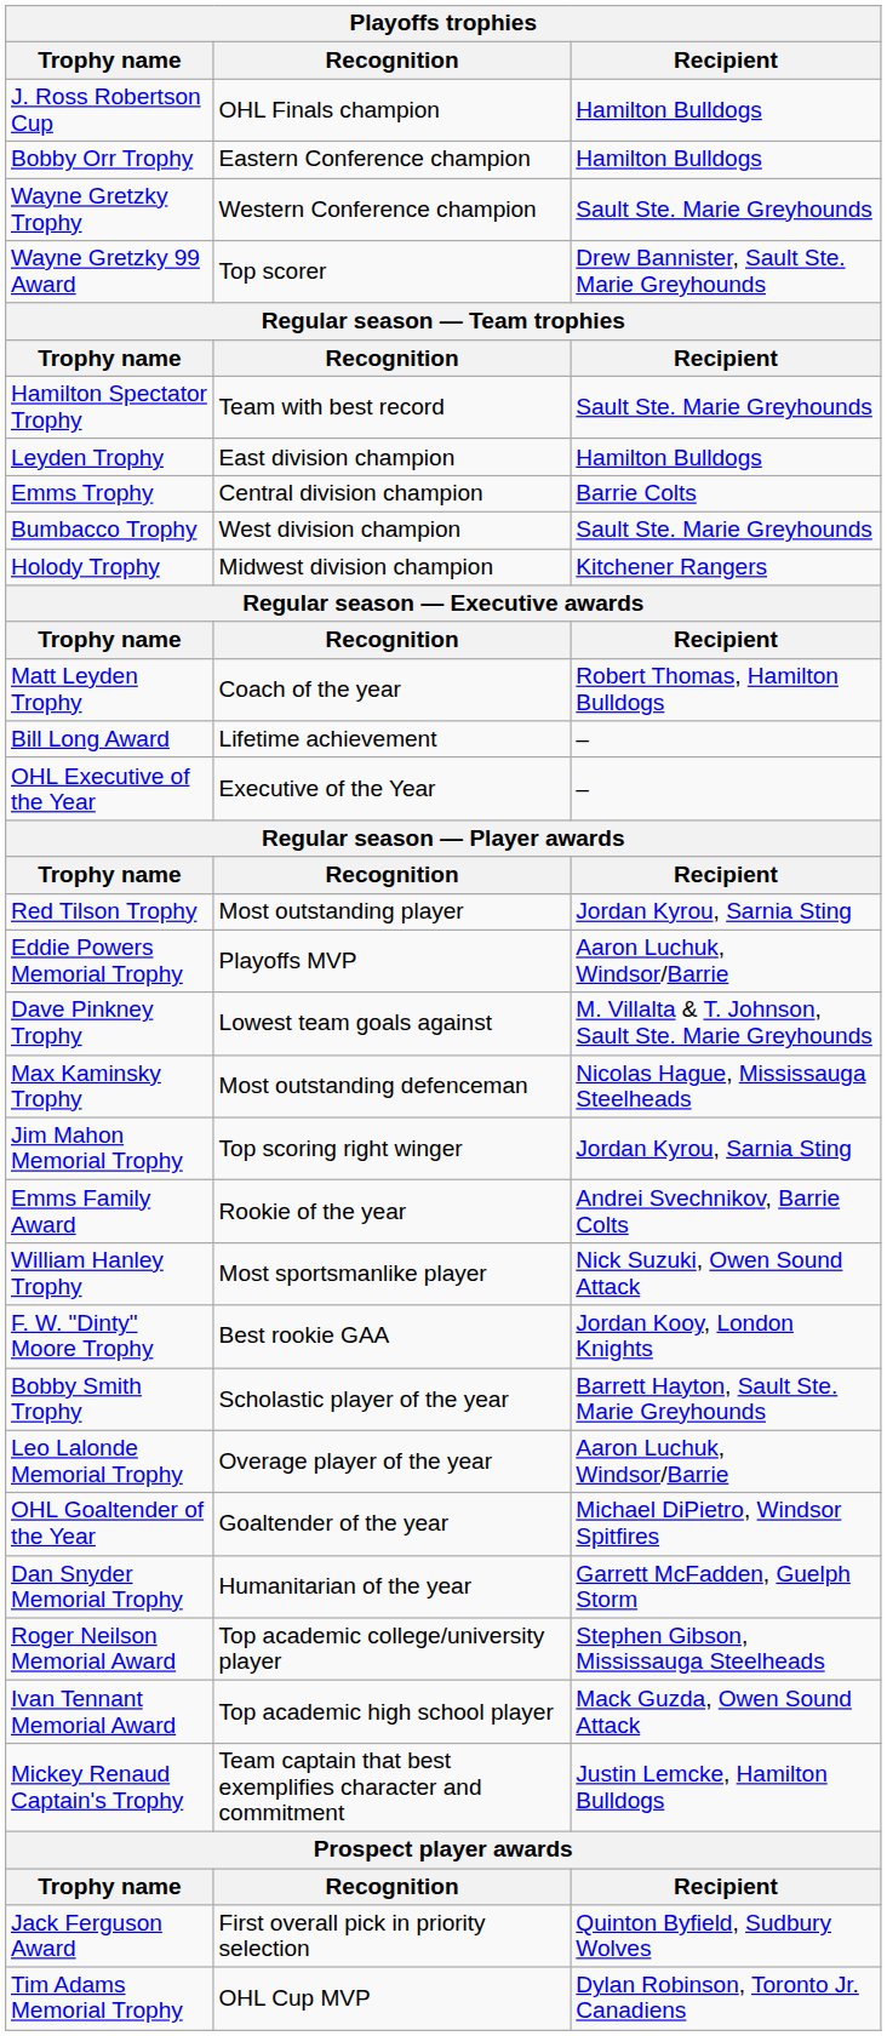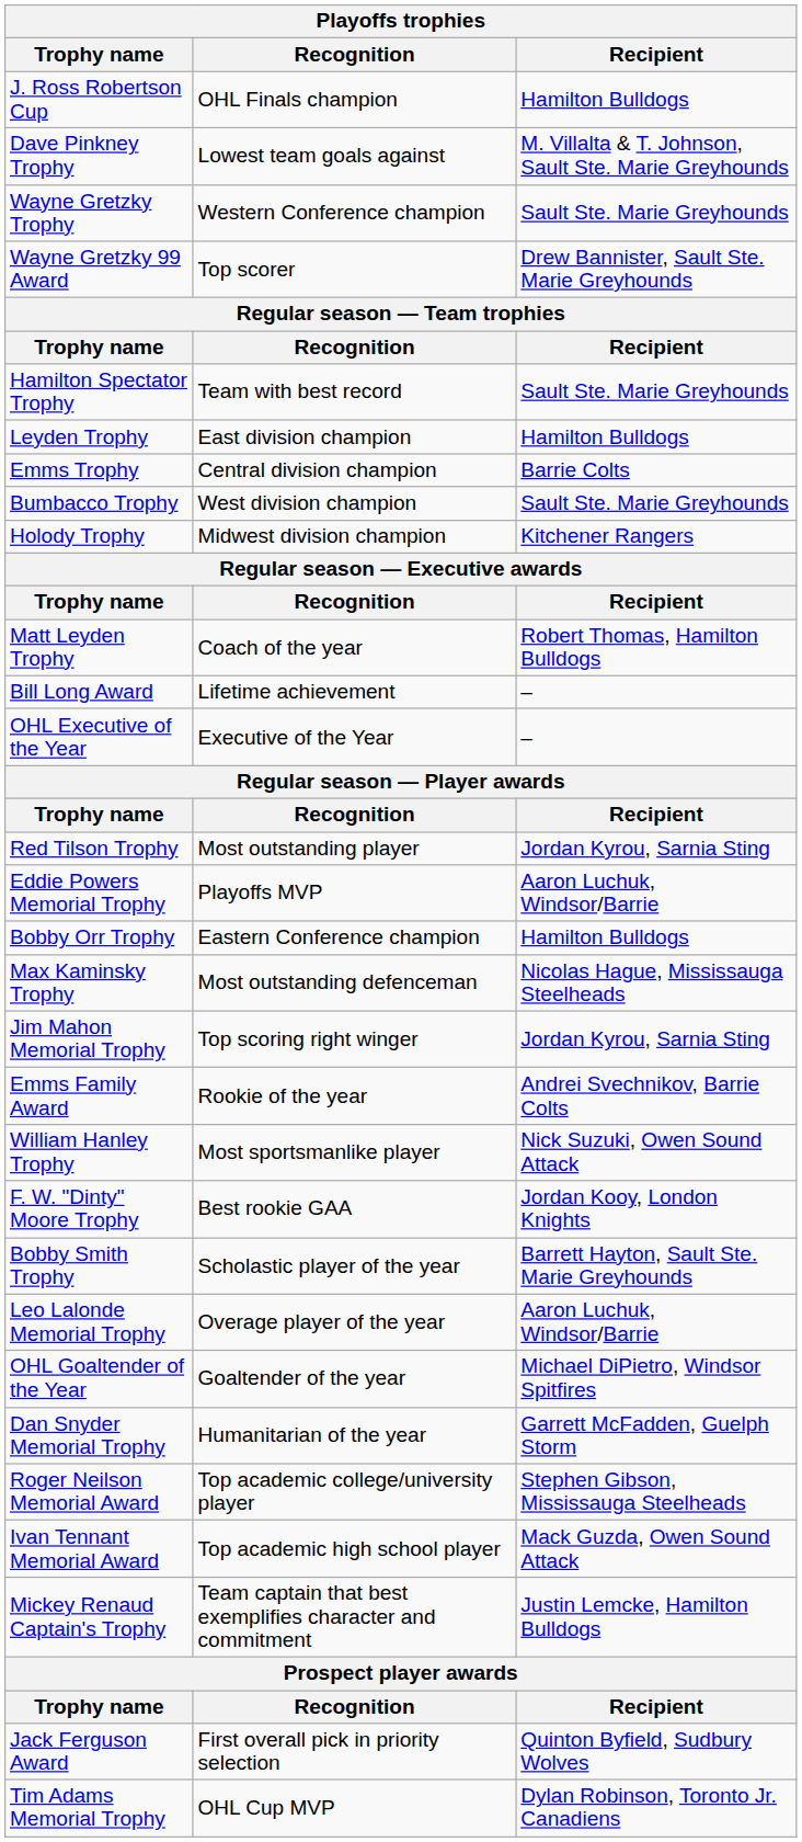 <table class="wikitable">
 <tr>
 <th colspan="3">Playoffs trophies</th>
 </tr>
 <tr>
 <th>Trophy name</th>
 <th>Recognition</th>
 <th>Recipient</th>
 </tr>
 <tr>
 <td><a href='#'>J. Ross Robertson Cup</a></td>
 <td>OHL Finals champion</td>
 <td><a href='#'>Hamilton Bulldogs</a></td>
 </tr>
 <tr>
-<td><a href='#'>Bobby Orr Trophy</a></td>
-<td>Eastern Conference champion</td>
-<td><a href='#'>Hamilton Bulldogs</a></td>
+<td><a href='#'>Dave Pinkney Trophy</a></td>
+<td>Lowest team goals against</td>
+<td><a href='#'>M. Villalta</a> & <a href='#'>T. Johnson</a>, <a href='#'>Sault Ste. Marie Greyhounds</a></td>
 </tr>
 <tr>
 <td><a href='#'>Wayne Gretzky Trophy</a></td>
 <td>Western Conference champion</td>
 <td><a href='#'>Sault Ste. Marie Greyhounds</a></td>
 </tr>
 <tr>
 <td><a href='#'>Wayne Gretzky 99 Award</a></td>
 <td>Top scorer</td>
 <td><a href='#'>Drew Bannister</a>, <a href='#'>Sault Ste. Marie Greyhounds</a></td>
 </tr>
 <tr>
 <th colspan="3">Regular season — Team trophies</th>
 </tr>
 <tr>
 <th>Trophy name</th>
 <th>Recognition</th>
 <th>Recipient</th>
 </tr>
 <tr>
 <td><a href='#'>Hamilton Spectator Trophy</a></td>
 <td>Team with best record</td>
 <td><a href='#'>Sault Ste. Marie Greyhounds</a></td>
 </tr>
 <tr>
 <td><a href='#'>Leyden Trophy</a></td>
 <td>East division champion</td>
 <td><a href='#'>Hamilton Bulldogs</a></td>
 </tr>
 <tr>
 <td><a href='#'>Emms Trophy</a></td>
 <td>Central division champion</td>
 <td><a href='#'>Barrie Colts</a></td>
 </tr>
 <tr>
 <td><a href='#'>Bumbacco Trophy</a></td>
 <td>West division champion</td>
 <td><a href='#'>Sault Ste. Marie Greyhounds</a></td>
 </tr>
 <tr>
 <td><a href='#'>Holody Trophy</a></td>
 <td>Midwest division champion</td>
 <td><a href='#'>Kitchener Rangers</a></td>
 </tr>
 <tr>
 <th colspan="3">Regular season — Executive awards</th>
 </tr>
 <tr>
 <th>Trophy name</th>
 <th>Recognition</th>
 <th>Recipient</th>
 </tr>
 <tr>
 <td><a href='#'>Matt Leyden Trophy</a></td>
 <td>Coach of the year</td>
 <td><a href='#'>Robert Thomas</a>, <a href='#'>Hamilton Bulldogs</a></td>
 </tr>
 <tr>
 <td><a href='#'>Bill Long Award</a></td>
 <td>Lifetime achievement</td>
 <td>–</td>
 </tr>
 <tr>
 <td><a href='#'>OHL Executive of the Year</a></td>
 <td>Executive of the Year</td>
 <td>–</td>
 </tr>
 <tr>
 <th colspan="3">Regular season — Player awards</th>
 </tr>
 <tr>
 <th>Trophy name</th>
 <th>Recognition</th>
 <th>Recipient</th>
 </tr>
 <tr>
 <td><a href='#'>Red Tilson Trophy</a></td>
 <td>Most outstanding player</td>
 <td><a href='#'>Jordan Kyrou</a>, <a href='#'>Sarnia Sting</a></td>
 </tr>
 <tr>
 <td><a href='#'>Eddie Powers Memorial Trophy</a></td>
 <td>Playoffs MVP</td>
 <td><a href='#'>Aaron Luchuk</a>, <a href='#'>Windsor</a>/<a href='#'>Barrie</a></td>
 </tr>
 <tr>
-<td><a href='#'>Dave Pinkney Trophy</a></td>
-<td>Lowest team goals against</td>
-<td><a href='#'>M. Villalta</a> & <a href='#'>T. Johnson</a>, <a href='#'>Sault Ste. Marie Greyhounds</a></td>
+<td><a href='#'>Bobby Orr Trophy</a></td>
+<td>Eastern Conference champion</td>
+<td><a href='#'>Hamilton Bulldogs</a></td>
 </tr>
 <tr>
 <td><a href='#'>Max Kaminsky Trophy</a></td>
 <td>Most outstanding defenceman</td>
 <td><a href='#'>Nicolas Hague</a>, <a href='#'>Mississauga Steelheads</a></td>
 </tr>
 <tr>
 <td><a href='#'>Jim Mahon Memorial Trophy</a></td>
 <td>Top scoring right winger</td>
 <td><a href='#'>Jordan Kyrou</a>, <a href='#'>Sarnia Sting</a></td>
 </tr>
 <tr>
 <td><a href='#'>Emms Family Award</a></td>
 <td>Rookie of the year</td>
 <td><a href='#'>Andrei Svechnikov</a>, <a href='#'>Barrie Colts</a></td>
 </tr>
 <tr>
 <td><a href='#'>William Hanley Trophy</a></td>
 <td>Most sportsmanlike player</td>
 <td><a href='#'>Nick Suzuki</a>, <a href='#'>Owen Sound Attack</a></td>
 </tr>
 <tr>
 <td><a href='#'>F. W. "Dinty" Moore Trophy</a></td>
 <td>Best rookie GAA</td>
 <td><a href='#'>Jordan Kooy</a>, <a href='#'>London Knights</a></td>
 </tr>
 <tr>
 <td><a href='#'>Bobby Smith Trophy</a></td>
 <td>Scholastic player of the year</td>
 <td><a href='#'>Barrett Hayton</a>, <a href='#'>Sault Ste. Marie Greyhounds</a></td>
 </tr>
 <tr>
 <td><a href='#'>Leo Lalonde Memorial Trophy</a></td>
 <td>Overage player of the year</td>
 <td><a href='#'>Aaron Luchuk</a>, <a href='#'>Windsor</a>/<a href='#'>Barrie</a></td>
 </tr>
 <tr>
 <td><a href='#'>OHL Goaltender of the Year</a></td>
 <td>Goaltender of the year</td>
 <td><a href='#'>Michael DiPietro</a>, <a href='#'>Windsor Spitfires</a></td>
 </tr>
 <tr>
 <td><a href='#'>Dan Snyder Memorial Trophy</a></td>
 <td>Humanitarian of the year</td>
 <td><a href='#'>Garrett McFadden</a>, <a href='#'>Guelph Storm</a></td>
 </tr>
 <tr>
 <td><a href='#'>Roger Neilson Memorial Award</a></td>
 <td>Top academic college/university player</td>
 <td><a href='#'>Stephen Gibson</a>, <a href='#'>Mississauga Steelheads</a></td>
 </tr>
 <tr>
 <td><a href='#'>Ivan Tennant Memorial Award</a></td>
 <td>Top academic high school player</td>
 <td><a href='#'>Mack Guzda</a>, <a href='#'>Owen Sound Attack</a></td>
 </tr>
 <tr>
 <td><a href='#'>Mickey Renaud Captain's Trophy</a></td>
 <td>Team captain that best exemplifies character and commitment</td>
 <td><a href='#'>Justin Lemcke</a>, <a href='#'>Hamilton Bulldogs</a></td>
 </tr>
 <tr>
 <th colspan="3">Prospect player awards</th>
 </tr>
 <tr>
 <th>Trophy name</th>
 <th>Recognition</th>
 <th>Recipient</th>
 </tr>
 <tr>
 <td><a href='#'>Jack Ferguson Award</a></td>
 <td>First overall pick in priority selection</td>
 <td><a href='#'>Quinton Byfield</a>, <a href='#'>Sudbury Wolves</a></td>
 </tr>
 <tr>
 <td><a href='#'>Tim Adams Memorial Trophy</a></td>
 <td>OHL Cup MVP</td>
 <td><a href='#'>Dylan Robinson</a>, <a href='#'>Toronto Jr. Canadiens</a></td>
 </tr>
 </table>
